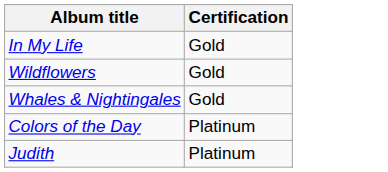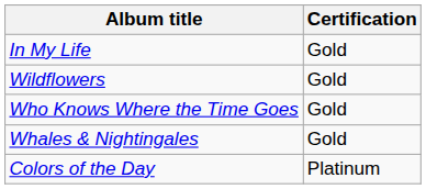 <table class="wikitable">
 <tr>
 <th>Album title</th>
 <th>Certification</th>
 </tr>
 <tr>
 <td><em><a href='#'>In My Life</a></em></td>
 <td>Gold</td>
 </tr>
 <tr>
 <td><em><a href='#'>Wildflowers</a></em></td>
 <td>Gold</td>
 </tr>
 <tr>
+<td><em><a href='#'>Who Knows Where the Time Goes</a></em></td>
+<td>Gold</td>
+</tr>
+<tr>
 <td><em><a href='#'>Whales & Nightingales</a></em></td>
 <td>Gold</td>
 </tr>
 <tr>
 <td><em><a href='#'>Colors of the Day</a></em></td>
 <td>Platinum</td>
 </tr>
-<tr>
-<td><em><a href='#'>Judith</a></em></td>
-<td>Platinum</td>
-</tr>
 </table>
